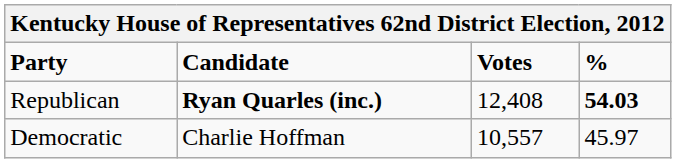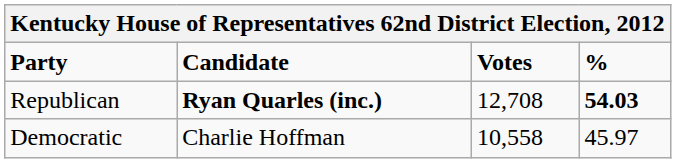 <table class="wikitable">
 <tr>
 <th colspan="4">Kentucky House of Representatives 62nd District Election, 2012</th>
 </tr>
 <tr>
 <td><strong>Party</strong></td>
 <td><strong>Candidate</strong></td>
 <td><strong>Votes</strong></td>
 <td><strong>%</strong></td>
 </tr>
 <tr>
 <td>Republican</td>
 <td><strong>Ryan Quarles (inc.)</strong></td>
-<td>12,408</td>
+<td>12,708</td>
 <td><strong>54.03</strong></td>
 </tr>
 <tr>
 <td>Democratic</td>
 <td>Charlie Hoffman</td>
-<td>10,557</td>
+<td>10,558</td>
 <td>45.97</td>
 </tr>
 </table>
